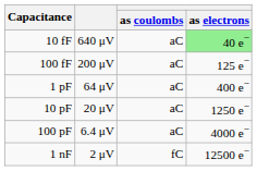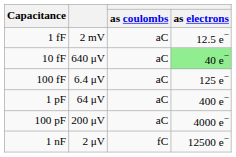 <table class="wikitable" style="text-align:right">
 <tr>
 <th rowspan="2">Capacitance</th>
 <th rowspan="2"></th>
 <th colspan="2"></th>
 </tr>
 <tr>
 <th>as <a href='#'>coulombs</a></th>
 <th>as <a href='#'>electrons</a></th>
 </tr>
 <tr>
+<td>1 fF</td>
+<td>2 mV</td>
+<td> aC</td>
+<td>12.5 e<sup>−</sup></td>
+</tr>
+<tr>
 <td>10 fF</td>
 <td>640 μV</td>
 <td> aC</td>
 <td style="background: lightgreen;">40 e<sup>−</sup></td>
 </tr>
 <tr>
 <td>100 fF</td>
-<td>200 μV</td>
+<td>6.4 μV</td>
 <td> aC</td>
 <td>125 e<sup>−</sup></td>
 </tr>
 <tr>
 <td>1 pF</td>
 <td>64 μV</td>
 <td> aC</td>
 <td>400 e<sup>−</sup></td>
 </tr>
 <tr>
-<td>10 pF</td>
-<td>20 μV</td>
-<td> aC</td>
-<td>1250 e<sup>−</sup></td>
-</tr>
-<tr>
 <td>100 pF</td>
-<td>6.4 μV</td>
+<td>200 μV</td>
 <td> aC</td>
 <td>4000 e<sup>−</sup></td>
 </tr>
 <tr>
 <td>1 nF</td>
 <td>2 μV</td>
 <td> fC</td>
 <td>12500 e<sup>−</sup></td>
 </tr>
 </table>
